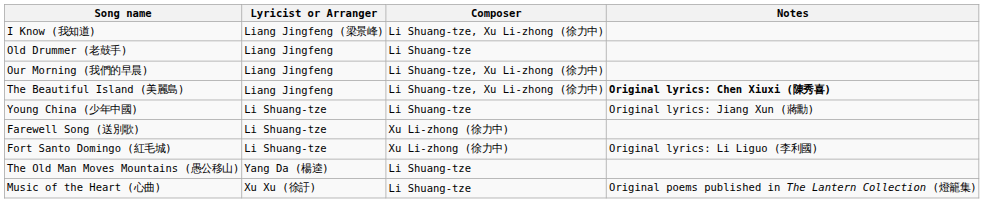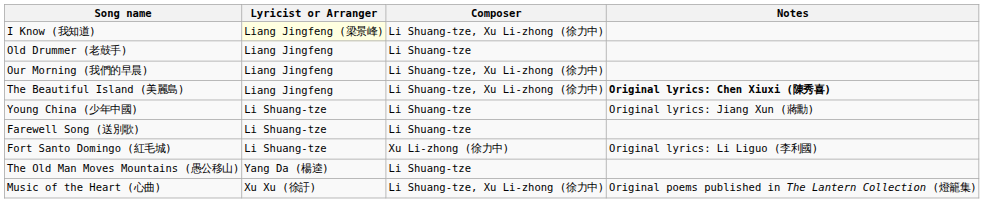 <table class="wikitable">
 <tr>
 <th><strong>Song name</strong></th>
 <th><strong>Lyricist or Arranger</strong></th>
 <th><strong>Composer</strong></th>
 <th><strong>Notes</strong></th>
 </tr>
 <tr>
 <td>I Know (我知道)</td>
-<td>Liang Jingfeng (梁景峰)</td>
+<td style="background: lightyellow;">Liang Jingfeng (梁景峰)</td>
 <td>Li Shuang-tze, Xu Li-zhong (徐力中)</td>
 <td></td>
 </tr>
 <tr>
 <td>Old Drummer (老鼓手)</td>
 <td>Liang Jingfeng</td>
 <td>Li Shuang-tze</td>
 <td></td>
 </tr>
 <tr>
 <td>Our Morning (我們的早晨)</td>
 <td>Liang Jingfeng</td>
 <td>Li Shuang-tze, Xu Li-zhong (徐力中)</td>
 <td></td>
 </tr>
 <tr>
 <td>The Beautiful Island (美麗島)</td>
 <td>Liang Jingfeng</td>
 <td>Li Shuang-tze, Xu Li-zhong (徐力中)</td>
 <td><strong>Original lyrics: Chen Xiuxi (陳秀喜)</strong></td>
 </tr>
 <tr>
 <td>Young China (少年中國)</td>
 <td>Li Shuang-tze</td>
 <td>Li Shuang-tze</td>
 <td>Original lyrics: Jiang Xun (蔣勳)</td>
 </tr>
 <tr>
 <td>Farewell Song (送別歌)</td>
 <td>Li Shuang-tze</td>
-<td>Xu Li-zhong (徐力中)</td>
+<td>Li Shuang-tze</td>
 <td></td>
 </tr>
 <tr>
 <td>Fort Santo Domingo (紅毛城)</td>
 <td>Li Shuang-tze</td>
 <td>Xu Li-zhong (徐力中)</td>
 <td>Original lyrics: Li Liguo (李利國)</td>
 </tr>
 <tr>
 <td>The Old Man Moves Mountains (愚公移山)</td>
 <td>Yang Da (楊逵)</td>
 <td>Li Shuang-tze</td>
 <td></td>
 </tr>
 <tr>
 <td>Music of the Heart (心曲)</td>
 <td>Xu Xu (徐訏)</td>
-<td>Li Shuang-tze</td>
+<td>Li Shuang-tze, Xu Li-zhong (徐力中)</td>
 <td>Original poems published in <em>The Lantern Collection</em> (燈籠集)</td>
 </tr>
 </table>
